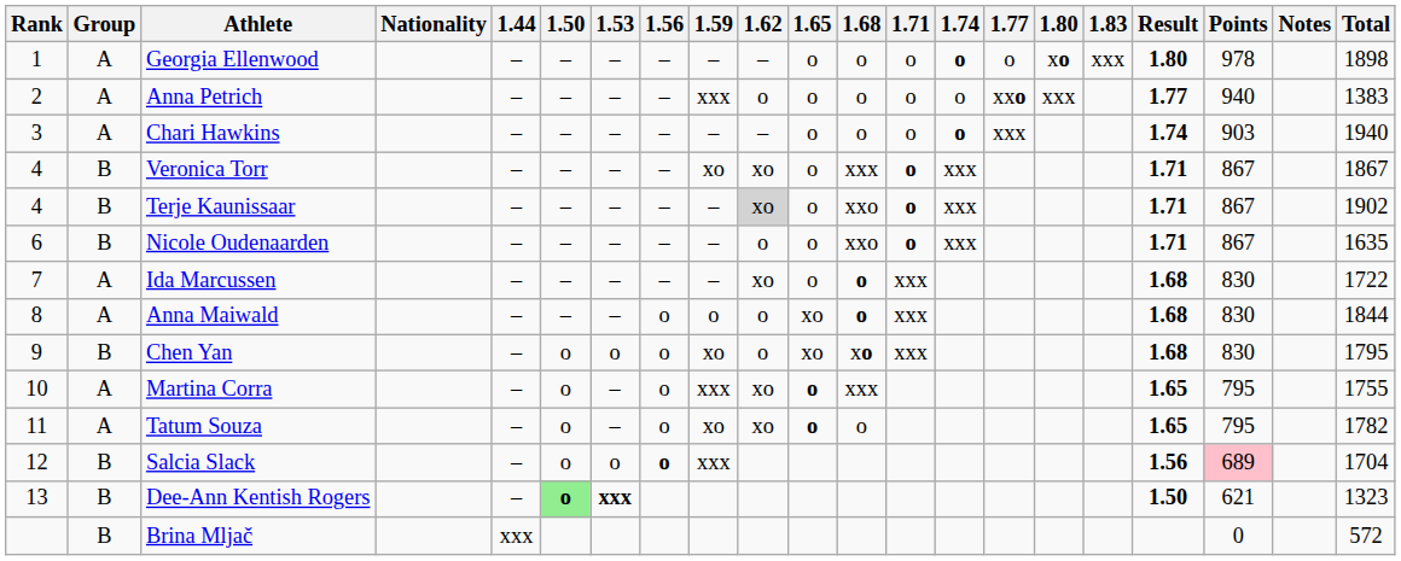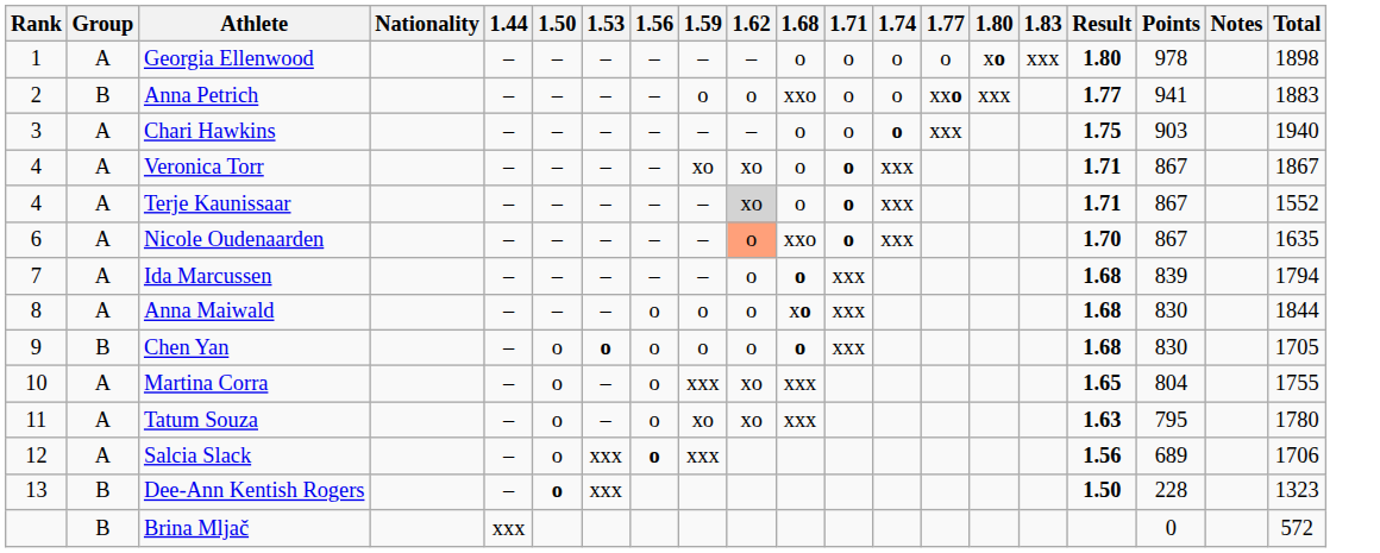 <table class="wikitable sortable" style="text-align:center; font-size:85%">
 <tr>
 <th>Rank</th>
 <th>Group</th>
 <th>Athlete</th>
 <th>Nationality</th>
 <th>1.44</th>
 <th>1.50</th>
 <th>1.53</th>
 <th>1.56</th>
 <th>1.59</th>
 <th>1.62</th>
-<th>1.65</th>
 <th>1.68</th>
 <th>1.71</th>
 <th>1.74</th>
 <th>1.77</th>
 <th>1.80</th>
 <th>1.83</th>
 <th>Result</th>
 <th>Points</th>
 <th>Notes</th>
 <th>Total</th>
 </tr>
 <tr>
 <td>1</td>
 <td>A</td>
 <td align="left"><a href='#'>Georgia Ellenwood</a></td>
 <td align=left></td>
 <td>–</td>
 <td>–</td>
 <td>–</td>
 <td>–</td>
 <td>–</td>
 <td>–</td>
 <td>o</td>
 <td>o</td>
 <td>o</td>
-<td><strong>o</strong></td>
 <td>o</td>
 <td>x<strong>o</strong></td>
 <td>xxx</td>
 <td><strong>1.80</strong></td>
 <td>978</td>
 <td></td>
 <td>1898</td>
 </tr>
 <tr>
 <td>2</td>
-<td>A</td>
+<td>B</td>
 <td align="left"><a href='#'>Anna Petrich</a></td>
 <td align=left></td>
 <td>–</td>
 <td>–</td>
 <td>–</td>
 <td>–</td>
-<td>xxx</td>
 <td>o</td>
 <td>o</td>
-<td>o</td>
+<td>xxo</td>
 <td>o</td>
 <td>o</td>
 <td>xx<strong>o</strong></td>
 <td>xxx</td>
 <td></td>
 <td><strong>1.77</strong></td>
-<td>940</td>
+<td>941</td>
 <td></td>
-<td>1383</td>
+<td>1883</td>
 </tr>
 <tr>
 <td>3</td>
 <td>A</td>
 <td align="left"><a href='#'>Chari Hawkins</a></td>
 <td align=left></td>
 <td>–</td>
 <td>–</td>
 <td>–</td>
 <td>–</td>
 <td>–</td>
 <td>–</td>
 <td>o</td>
 <td>o</td>
-<td>o</td>
 <td><strong>o</strong></td>
 <td>xxx</td>
 <td></td>
 <td></td>
-<td><strong>1.74</strong></td>
+<td><strong>1.75</strong></td>
 <td>903</td>
 <td></td>
 <td>1940</td>
 </tr>
 <tr>
 <td>4</td>
-<td>B</td>
+<td>A</td>
 <td align="left"><a href='#'>Veronica Torr</a></td>
 <td align=left></td>
 <td>–</td>
 <td>–</td>
 <td>–</td>
 <td>–</td>
 <td>xo</td>
 <td>xo</td>
 <td>o</td>
-<td>xxx</td>
 <td><strong>o</strong></td>
 <td>xxx</td>
 <td></td>
 <td></td>
 <td></td>
 <td><strong>1.71</strong></td>
 <td>867</td>
 <td></td>
 <td>1867</td>
 </tr>
 <tr>
 <td>4</td>
-<td>B</td>
+<td>A</td>
 <td align="left"><a href='#'>Terje Kaunissaar</a></td>
 <td align=left></td>
 <td>–</td>
 <td>–</td>
 <td>–</td>
 <td>–</td>
 <td>–</td>
 <td style="background: lightgrey;">xo</td>
 <td>o</td>
-<td>xxo</td>
 <td><strong>o</strong></td>
 <td>xxx</td>
 <td></td>
 <td></td>
 <td></td>
 <td><strong>1.71</strong></td>
 <td>867</td>
 <td></td>
-<td>1902</td>
+<td>1552</td>
 </tr>
 <tr>
 <td>6</td>
-<td>B</td>
+<td>A</td>
 <td align="left"><a href='#'>Nicole Oudenaarden</a></td>
 <td align=left></td>
 <td>–</td>
 <td>–</td>
 <td>–</td>
 <td>–</td>
 <td>–</td>
-<td>o</td>
-<td>o</td>
+<td style="background: lightsalmon;">o</td>
 <td>xxo</td>
 <td><strong>o</strong></td>
 <td>xxx</td>
 <td></td>
 <td></td>
 <td></td>
-<td><strong>1.71</strong></td>
+<td><strong>1.70</strong></td>
 <td>867</td>
 <td></td>
 <td>1635</td>
 </tr>
 <tr>
 <td>7</td>
 <td>A</td>
 <td align="left"><a href='#'>Ida Marcussen</a></td>
 <td align=left></td>
 <td>–</td>
 <td>–</td>
 <td>–</td>
 <td>–</td>
 <td>–</td>
-<td>xo</td>
 <td>o</td>
 <td><strong>o</strong></td>
 <td>xxx</td>
 <td></td>
 <td></td>
 <td></td>
 <td></td>
 <td><strong>1.68</strong></td>
-<td>830</td>
+<td>839</td>
 <td></td>
-<td>1722</td>
+<td>1794</td>
 </tr>
 <tr>
 <td>8</td>
 <td>A</td>
 <td align="left"><a href='#'>Anna Maiwald</a></td>
 <td align=left></td>
 <td>–</td>
 <td>–</td>
 <td>–</td>
 <td>o</td>
 <td>o</td>
 <td>o</td>
-<td>xo</td>
-<td><strong>o</strong></td>
+<td>x<strong>o</strong></td>
 <td>xxx</td>
 <td></td>
 <td></td>
 <td></td>
 <td></td>
 <td><strong>1.68</strong></td>
 <td>830</td>
 <td></td>
 <td>1844</td>
 </tr>
 <tr>
 <td>9</td>
 <td>B</td>
 <td align="left"><a href='#'>Chen Yan</a></td>
 <td align=left></td>
 <td>–</td>
 <td>o</td>
+<td><strong>o</strong></td>
 <td>o</td>
 <td>o</td>
-<td>xo</td>
 <td>o</td>
-<td>xo</td>
-<td>x<strong>o</strong></td>
+<td><strong>o</strong></td>
 <td>xxx</td>
 <td></td>
 <td></td>
 <td></td>
 <td></td>
 <td><strong>1.68</strong></td>
 <td>830</td>
 <td></td>
-<td>1795</td>
+<td>1705</td>
 </tr>
 <tr>
 <td>10</td>
 <td>A</td>
 <td align="left"><a href='#'>Martina Corra</a></td>
 <td align=left></td>
 <td>–</td>
 <td>o</td>
 <td>–</td>
 <td>o</td>
 <td>xxx</td>
 <td>xo</td>
-<td><strong>o</strong></td>
 <td>xxx</td>
 <td></td>
 <td></td>
 <td></td>
 <td></td>
 <td></td>
 <td><strong>1.65</strong></td>
-<td>795</td>
+<td>804</td>
 <td></td>
 <td>1755</td>
 </tr>
 <tr>
 <td>11</td>
 <td>A</td>
 <td align="left"><a href='#'>Tatum Souza</a></td>
 <td align=left></td>
 <td>–</td>
 <td>o</td>
 <td>–</td>
 <td>o</td>
 <td>xo</td>
 <td>xo</td>
-<td><strong>o</strong></td>
-<td>o</td>
+<td>xxx</td>
 <td></td>
 <td></td>
 <td></td>
 <td></td>
 <td></td>
-<td><strong>1.65</strong></td>
+<td><strong>1.63</strong></td>
 <td>795</td>
 <td></td>
-<td>1782</td>
+<td>1780</td>
 </tr>
 <tr>
 <td>12</td>
-<td>B</td>
+<td>A</td>
 <td align="left"><a href='#'>Salcia Slack</a></td>
 <td align=left></td>
 <td>–</td>
 <td>o</td>
-<td>o</td>
+<td>xxx</td>
+<td><strong>o</strong></td>
+<td>xxx</td>
+<td></td>
+<td></td>
+<td></td>
+<td></td>
+<td></td>
+<td></td>
+<td></td>
+<td><strong>1.56</strong></td>
+<td>689</td>
+<td></td>
+<td>1706</td>
+</tr>
+<tr>
+<td>13</td>
+<td>B</td>
+<td align="left"><a href='#'>Dee-Ann Kentish Rogers</a></td>
+<td align=left></td>
+<td>–</td>
 <td><strong>o</strong></td>
 <td>xxx</td>
 <td></td>
 <td></td>
 <td></td>
 <td></td>
 <td></td>
 <td></td>
 <td></td>
 <td></td>
-<td><strong>1.56</strong></td>
-<td style="background: pink;">689</td>
-<td></td>
-<td>1704</td>
-</tr>
-<tr>
-<td>13</td>
-<td>B</td>
-<td align="left"><a href='#'>Dee-Ann Kentish Rogers</a></td>
-<td align=left></td>
-<td>–</td>
-<td style="background: lightgreen;"><strong>o</strong></td>
-<td><strong>xxx</strong></td>
-<td></td>
-<td></td>
-<td></td>
-<td></td>
-<td></td>
-<td></td>
-<td></td>
-<td></td>
-<td></td>
 <td></td>
 <td><strong>1.50</strong></td>
-<td>621</td>
+<td>228</td>
 <td></td>
 <td>1323</td>
 </tr>
 <tr>
 <td></td>
 <td>B</td>
 <td align="left"><a href='#'>Brina Mljač</a></td>
 <td align=left></td>
 <td>xxx</td>
 <td></td>
 <td></td>
 <td></td>
 <td></td>
 <td></td>
 <td></td>
 <td></td>
 <td></td>
 <td></td>
 <td></td>
 <td></td>
-<td></td>
 <td><strong></strong></td>
 <td>0</td>
 <td></td>
 <td>572</td>
 </tr>
 </table>
